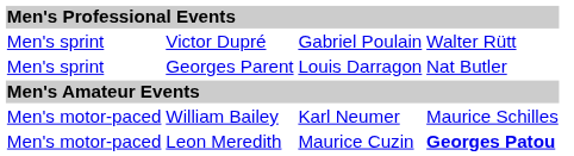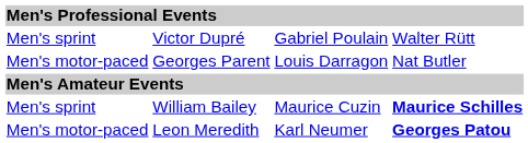 <table>
 <tr bgcolor="#cccccc">
 <td colspan=7><strong>Men's Professional Events</strong></td>
 </tr>
 <tr>
 <td><a href='#'>Men's sprint</a> <br></td>
 <td><a href='#'>Victor Dupré</a><br></td>
 <td><a href='#'>Gabriel Poulain</a><br></td>
 <td><a href='#'>Walter Rütt</a><br></td>
 </tr>
 <tr>
-<td><a href='#'>Men's sprint</a> <br></td>
+<td><a href='#'>Men's motor-paced</a><br></td>
 <td><a href='#'>Georges Parent</a><br></td>
 <td><a href='#'>Louis Darragon</a><br></td>
 <td><a href='#'>Nat Butler</a><br></td>
 </tr>
 <tr bgcolor="#cccccc">
 <td colspan=7><strong>Men's Amateur Events</strong></td>
 </tr>
 <tr>
-<td><a href='#'>Men's motor-paced</a><br></td>
+<td><a href='#'>Men's sprint</a> <br></td>
 <td><a href='#'>William Bailey</a><br></td>
-<td><a href='#'>Karl Neumer</a><br></td>
-<td><a href='#'>Maurice Schilles</a> <br></td>
+<td><a href='#'>Maurice Cuzin</a><br></td>
+<td><strong><a href='#'>Maurice Schilles</a> <br></strong></td>
 </tr>
 <tr>
 <td><a href='#'>Men's motor-paced</a><br></td>
 <td><a href='#'>Leon Meredith</a><br></td>
-<td><a href='#'>Maurice Cuzin</a><br></td>
+<td><a href='#'>Karl Neumer</a><br></td>
 <td><strong><a href='#'>Georges Patou</a><br></strong></td>
 </tr>
 </table>
